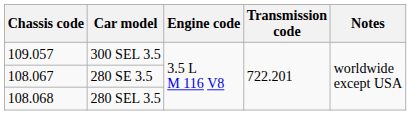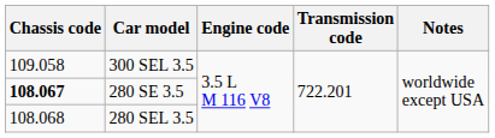 <table class="wikitable collapsible collapsed">
 <tr>
 <th>Chassis code</th>
 <th>Car model</th>
 <th>Engine code</th>
 <th>Transmission<br>code</th>
 <th>Notes</th>
 </tr>
 <tr>
-<td>109.057</td>
+<td>109.058</td>
 <td>300 SEL 3.5</td>
 <td rowspan=3>3.5 L<br><a href='#'>M 116</a> <a href='#'>V8</a></td>
 <td rowspan=3>722.201</td>
 <td rowspan=3>worldwide<br>except USA</td>
 </tr>
 <tr>
-<td>108.067</td>
+<td><strong>108.067</strong></td>
 <td>280 SE 3.5</td>
 </tr>
 <tr>
 <td>108.068</td>
 <td>280 SEL 3.5</td>
 </tr>
 </table>
